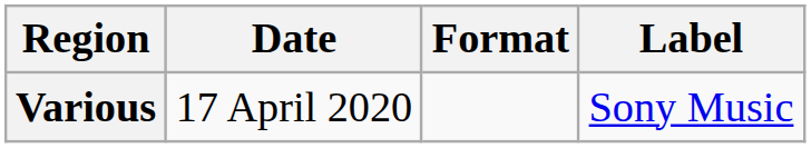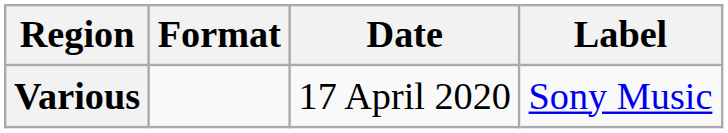 <table class="wikitable plainrowheaders">
 <tr>
 <th>Region</th>
+<th>Format</th>
 <th>Date</th>
-<th>Format</th>
 <th>Label</th>
 </tr>
 <tr>
 <th scope="row">Various</th>
+<td></td>
 <td>17 April 2020</td>
-<td></td>
 <td><a href='#'>Sony Music</a></td>
 </tr>
 </table>
